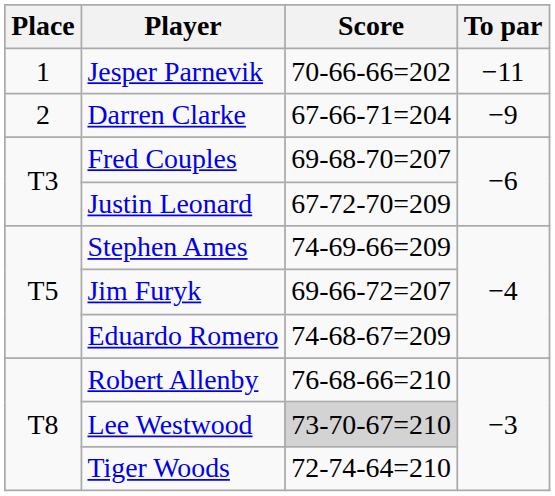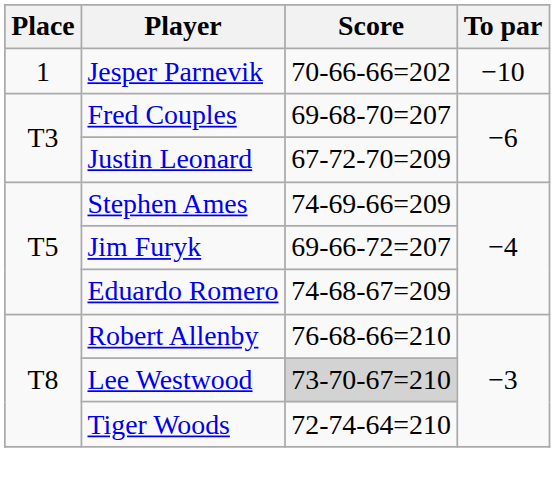 <table class="wikitable">
 <tr>
 <th>Place</th>
 <th>Player</th>
 <th>Score</th>
 <th>To par</th>
 </tr>
 <tr>
 <td align=center>1</td>
 <td> <a href='#'>Jesper Parnevik</a></td>
 <td align=center>70-66-66=202</td>
-<td align=center>−11</td>
-</tr>
-<tr>
-<td align=center>2</td>
-<td> <a href='#'>Darren Clarke</a></td>
-<td align=center>67-66-71=204</td>
-<td align=center>−9</td>
+<td align=center>−10</td>
 </tr>
 <tr>
 <td rowspan="2" align=center>T3</td>
 <td> <a href='#'>Fred Couples</a></td>
 <td align=center>69-68-70=207</td>
 <td rowspan="2" align=center>−6</td>
 </tr>
 <tr>
 <td> <a href='#'>Justin Leonard</a></td>
 <td align=center>67-72-70=209</td>
 </tr>
 <tr>
 <td rowspan="3" align=center>T5</td>
 <td> <a href='#'>Stephen Ames</a></td>
 <td align=center>74-69-66=209</td>
 <td rowspan="3" align=center>−4</td>
 </tr>
 <tr>
 <td> <a href='#'>Jim Furyk</a></td>
 <td align=center>69-66-72=207</td>
 </tr>
 <tr>
 <td> <a href='#'>Eduardo Romero</a></td>
 <td align=center>74-68-67=209</td>
 </tr>
 <tr>
 <td rowspan="3" align=center>T8</td>
 <td> <a href='#'>Robert Allenby</a></td>
 <td align=center>76-68-66=210</td>
 <td rowspan="3" align=center>−3</td>
 </tr>
 <tr>
 <td> <a href='#'>Lee Westwood</a></td>
 <td align=center style="background: lightgrey;">73-70-67=210</td>
 </tr>
 <tr>
 <td> <a href='#'>Tiger Woods</a></td>
 <td align=center>72-74-64=210</td>
 </tr>
 </table>
